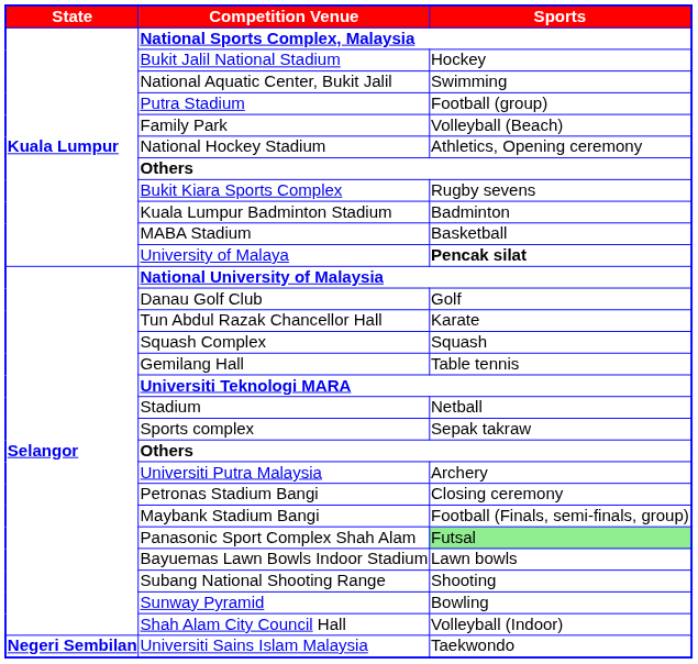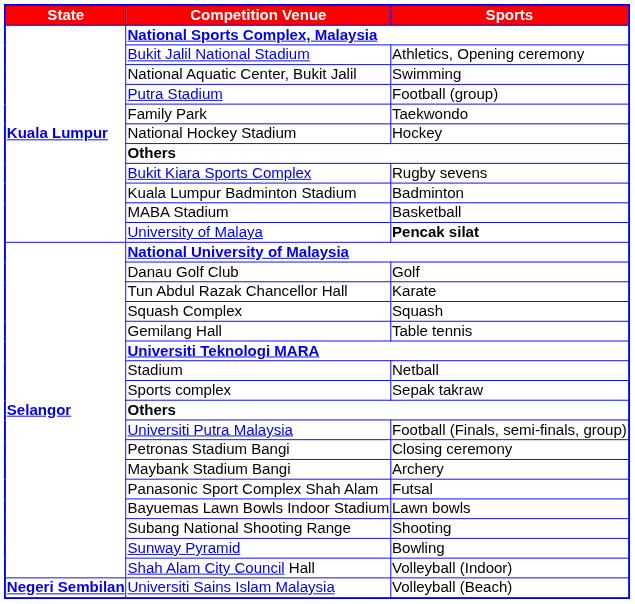 <table border=1 style="border-collapse:collapse; text-align:left; font-size:100%; border:2px solid blue;">
 <tr style="text-align:center; color:white; font-weight:bold; background:red;">
 <td>State</td>
 <td>Competition Venue</td>
 <td>Sports</td>
 </tr>
 <tr>
 <th rowspan=11><a href='#'>Kuala Lumpur</a></th>
 <th colspan=2><a href='#'>National Sports Complex, Malaysia</a></th>
 </tr>
 <tr>
 <td><a href='#'>Bukit Jalil National Stadium</a></td>
-<td>Hockey</td>
+<td>Athletics, Opening ceremony</td>
 </tr>
 <tr>
 <td>National Aquatic Center, Bukit Jalil</td>
 <td>Swimming</td>
 </tr>
 <tr>
 <td><a href='#'>Putra Stadium</a></td>
 <td>Football (group)</td>
 </tr>
 <tr>
 <td>Family Park</td>
-<td>Volleyball (Beach)</td>
+<td>Taekwondo</td>
 </tr>
 <tr>
 <td>National Hockey Stadium</td>
-<td>Athletics, Opening ceremony</td>
+<td>Hockey</td>
 </tr>
 <tr>
 <th colspan=2>Others</th>
 </tr>
 <tr>
 <td><a href='#'>Bukit Kiara Sports Complex</a></td>
 <td>Rugby sevens</td>
 </tr>
 <tr>
 <td>Kuala Lumpur Badminton Stadium</td>
 <td>Badminton</td>
 </tr>
 <tr>
 <td>MABA Stadium</td>
 <td>Basketball</td>
 </tr>
 <tr>
 <td><a href='#'>University of Malaya</a></td>
 <td><strong>Pencak silat</strong></td>
 </tr>
 <tr>
 <th rowspan=17><a href='#'>Selangor</a></th>
 <th colspan=2><a href='#'>National University of Malaysia</a></th>
 </tr>
 <tr>
 <td>Danau Golf Club</td>
 <td>Golf</td>
 </tr>
 <tr>
 <td>Tun Abdul Razak Chancellor Hall</td>
 <td>Karate</td>
 </tr>
 <tr>
 <td>Squash Complex</td>
 <td>Squash</td>
 </tr>
 <tr>
 <td>Gemilang Hall</td>
 <td>Table tennis</td>
 </tr>
 <tr>
 <th colspan=2><a href='#'>Universiti Teknologi MARA</a></th>
 </tr>
 <tr>
 <td>Stadium</td>
 <td>Netball</td>
 </tr>
 <tr>
 <td>Sports complex</td>
 <td>Sepak takraw</td>
 </tr>
 <tr>
 <th colspan=2>Others</th>
 </tr>
 <tr>
 <td><a href='#'>Universiti Putra Malaysia</a></td>
-<td>Archery</td>
+<td>Football (Finals, semi-finals, group)</td>
 </tr>
 <tr>
 <td>Petronas Stadium Bangi</td>
 <td>Closing ceremony</td>
 </tr>
 <tr>
 <td>Maybank Stadium Bangi</td>
-<td>Football (Finals, semi-finals, group)</td>
+<td>Archery</td>
 </tr>
 <tr>
 <td>Panasonic Sport Complex Shah Alam</td>
-<td style="background: lightgreen;">Futsal</td>
+<td>Futsal</td>
 </tr>
 <tr>
 <td>Bayuemas Lawn Bowls Indoor Stadium</td>
 <td>Lawn bowls</td>
 </tr>
 <tr>
 <td>Subang National Shooting Range</td>
 <td>Shooting</td>
 </tr>
 <tr>
 <td><a href='#'>Sunway Pyramid</a></td>
 <td>Bowling</td>
 </tr>
 <tr>
 <td><a href='#'>Shah Alam City Council</a> Hall</td>
 <td>Volleyball (Indoor)</td>
 </tr>
 <tr>
 <th><a href='#'>Negeri Sembilan</a></th>
 <td><a href='#'>Universiti Sains Islam Malaysia</a></td>
-<td>Taekwondo</td>
+<td>Volleyball (Beach)</td>
 </tr>
 </table>
